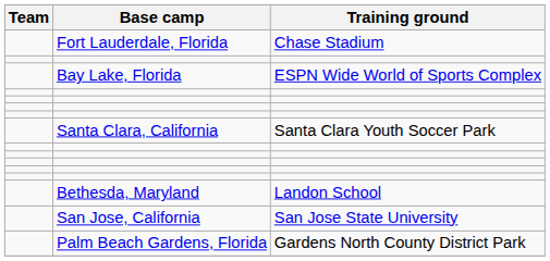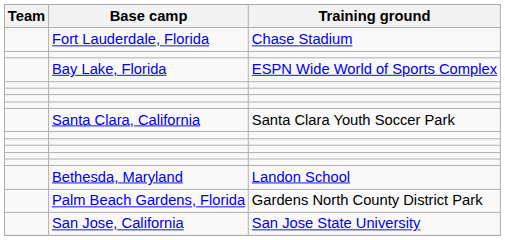 <table class="wikitable sortable">
 <tr>
 </tr>
 <tr>
 <th>Team</th>
 <th>Base camp</th>
 <th>Training ground</th>
 </tr>
 <tr>
 <td></td>
 <td><a href='#'>Fort Lauderdale, Florida</a></td>
 <td><a href='#'>Chase Stadium</a></td>
 </tr>
 <tr>
 <td></td>
 <td></td>
 <td></td>
 </tr>
 <tr>
 <td></td>
 <td><a href='#'>Bay Lake, Florida</a></td>
 <td><a href='#'>ESPN Wide World of Sports Complex</a></td>
 </tr>
 <tr>
 <td></td>
 <td></td>
 <td></td>
 </tr>
 <tr>
 <td></td>
 <td></td>
 <td></td>
 </tr>
 <tr>
 <td></td>
 <td></td>
 <td></td>
 </tr>
 <tr>
 <td></td>
 <td></td>
 <td></td>
 </tr>
 <tr>
 <td></td>
 <td><a href='#'>Santa Clara, California</a></td>
 <td>Santa Clara Youth Soccer Park</td>
 </tr>
 <tr>
 <td></td>
 <td></td>
 <td></td>
 </tr>
 <tr>
 <td></td>
 <td></td>
 <td></td>
 </tr>
 <tr>
 <td></td>
 <td></td>
 <td></td>
 </tr>
 <tr>
 <td></td>
 <td></td>
 <td></td>
 </tr>
 <tr>
 <td></td>
 <td></td>
 <td></td>
 </tr>
 <tr>
 <td></td>
 <td><a href='#'>Bethesda, Maryland</a></td>
 <td><a href='#'>Landon School</a></td>
 </tr>
 <tr>
 <td></td>
+<td><a href='#'>Palm Beach Gardens, Florida</a></td>
+<td>Gardens North County District Park</td>
+</tr>
+<tr>
+<td></td>
 <td><a href='#'>San Jose, California</a></td>
 <td><a href='#'>San Jose State University</a></td>
 </tr>
 <tr>
-<td></td>
-<td><a href='#'>Palm Beach Gardens, Florida</a></td>
-<td>Gardens North County District Park</td>
-</tr>
-<tr>
 </tr>
 </table>
